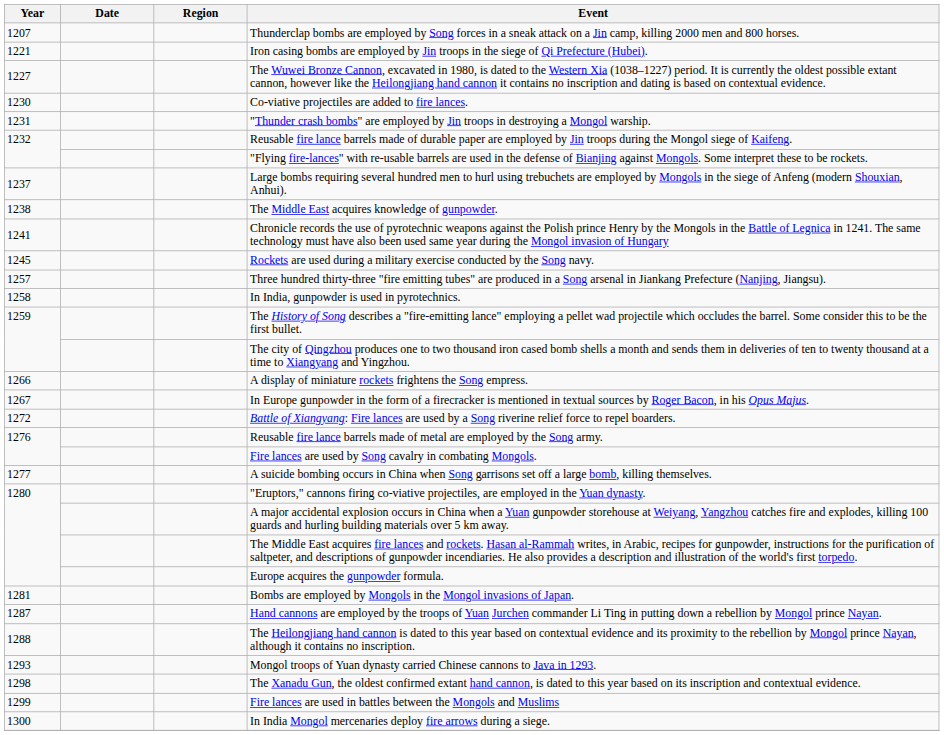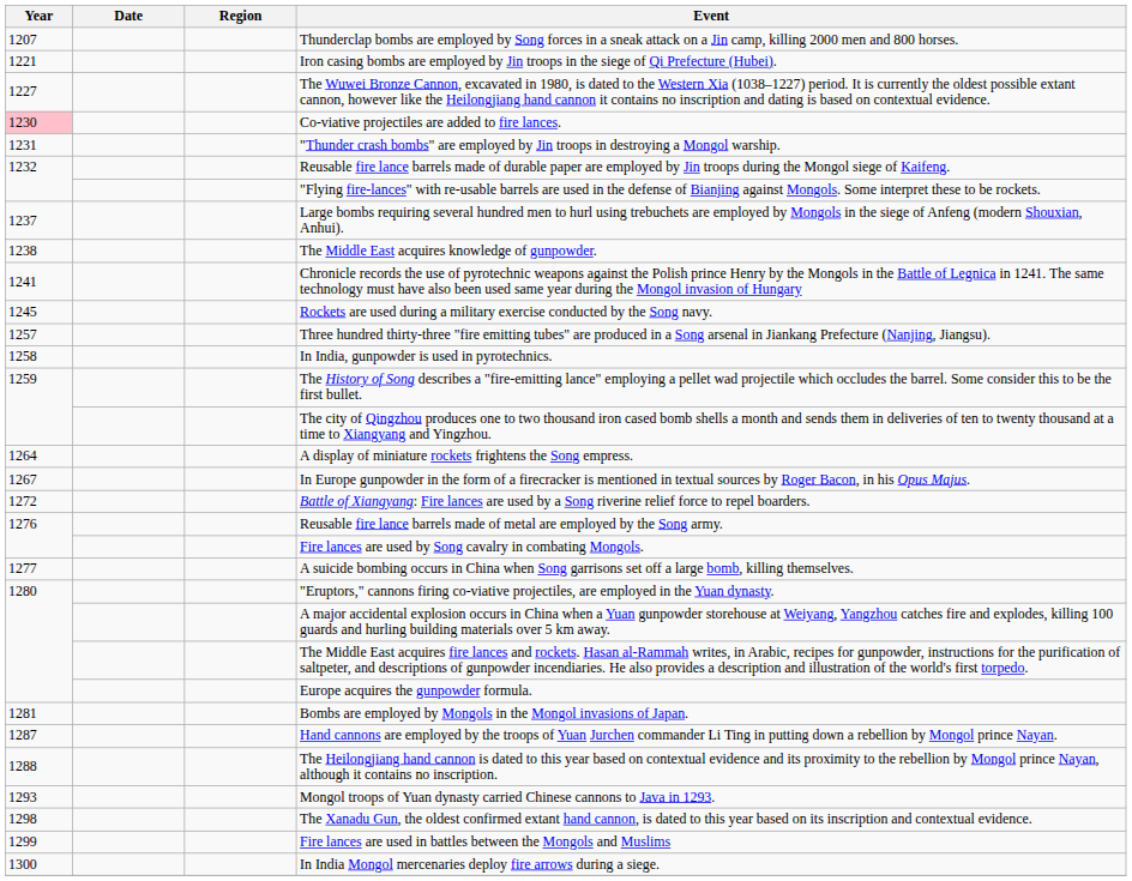 <table class="wikitable" width="100%">
 <tr>
 <th style="width:6%">Year</th>
 <th style="width:10%">Date</th>
 <th style="width:10%">Region</th>
 <th>Event</th>
 </tr>
 <tr>
 <td>1207</td>
 <td></td>
 <td></td>
 <td>Thunderclap bombs are employed by <a href='#'>Song</a> forces in a sneak attack on a <a href='#'>Jin</a> camp, killing 2000 men and 800 horses.</td>
 </tr>
 <tr>
 <td>1221</td>
 <td></td>
 <td></td>
 <td>Iron casing bombs are employed by <a href='#'>Jin</a> troops in the siege of <a href='#'>Qi Prefecture (Hubei)</a>.</td>
 </tr>
 <tr>
 <td>1227</td>
 <td></td>
 <td></td>
 <td>The <a href='#'>Wuwei Bronze Cannon</a>, excavated in 1980, is dated to the <a href='#'>Western Xia</a> (1038–1227) period. It is currently the oldest possible extant cannon, however like the <a href='#'>Heilongjiang hand cannon</a> it contains no inscription and dating is based on contextual evidence.</td>
 </tr>
 <tr>
-<td>1230</td>
+<td style="background: pink;">1230</td>
 <td></td>
 <td></td>
 <td>Co-viative projectiles are added to <a href='#'>fire lances</a>.</td>
 </tr>
 <tr>
 <td>1231</td>
 <td></td>
 <td></td>
 <td>"<a href='#'>Thunder crash bombs</a>" are employed by <a href='#'>Jin</a> troops in destroying a <a href='#'>Mongol</a> warship.</td>
 </tr>
 <tr>
 <td rowspan="2" valign="top">1232</td>
 <td></td>
 <td></td>
 <td>Reusable <a href='#'>fire lance</a> barrels made of durable paper are employed by <a href='#'>Jin</a> troops during the Mongol siege of <a href='#'>Kaifeng</a>.</td>
 </tr>
 <tr>
 <td></td>
 <td></td>
 <td>"Flying <a href='#'>fire-lances</a>" with re-usable barrels are used in the defense of <a href='#'>Bianjing</a> against <a href='#'>Mongols</a>. Some interpret these to be rockets.</td>
 </tr>
 <tr>
 <td>1237</td>
 <td></td>
 <td></td>
 <td>Large bombs requiring several hundred men to hurl using trebuchets are employed by <a href='#'>Mongols</a> in the siege of Anfeng (modern <a href='#'>Shouxian</a>, Anhui).</td>
 </tr>
 <tr>
 <td>1238</td>
 <td></td>
 <td></td>
 <td>The <a href='#'>Middle East</a> acquires knowledge of <a href='#'>gunpowder</a>.</td>
 </tr>
 <tr>
 <td>1241</td>
 <td></td>
 <td></td>
 <td>Chronicle records the use of pyrotechnic weapons against the Polish prince Henry by the Mongols in the <a href='#'>Battle of Legnica</a> in 1241. The same technology must have also been used same year during the <a href='#'>Mongol invasion of Hungary</a></td>
 </tr>
 <tr>
 <td>1245</td>
 <td></td>
 <td></td>
 <td><a href='#'>Rockets</a> are used during a military exercise conducted by the <a href='#'>Song</a> navy.</td>
 </tr>
 <tr>
 <td>1257</td>
 <td></td>
 <td></td>
 <td>Three hundred thirty-three "fire emitting tubes" are produced in a <a href='#'>Song</a> arsenal in Jiankang Prefecture (<a href='#'>Nanjing</a>, Jiangsu).</td>
 </tr>
 <tr>
 <td>1258</td>
 <td></td>
 <td></td>
 <td>In India, gunpowder is used in pyrotechnics.</td>
 </tr>
 <tr>
 <td rowspan="2" valign="top">1259</td>
 <td></td>
 <td></td>
 <td>The <em><a href='#'>History of Song</a></em> describes a "fire-emitting lance" employing a pellet wad projectile which occludes the barrel. Some consider this to be the first bullet.</td>
 </tr>
 <tr>
 <td></td>
 <td></td>
 <td>The city of <a href='#'>Qingzhou</a> produces one to two thousand iron cased bomb shells a month and sends them in deliveries of ten to twenty thousand at a time to <a href='#'>Xiangyang</a> and Yingzhou.</td>
 </tr>
 <tr>
-<td>1266</td>
+<td>1264</td>
 <td></td>
 <td></td>
 <td>A display of miniature <a href='#'>rockets</a> frightens the <a href='#'>Song</a> empress.</td>
 </tr>
 <tr>
 <td>1267</td>
 <td></td>
 <td></td>
 <td>In Europe gunpowder in the form of a firecracker is mentioned in textual sources by <a href='#'>Roger Bacon</a>, in his <em><a href='#'>Opus Majus</a></em>.</td>
 </tr>
 <tr>
 <td>1272</td>
 <td></td>
 <td></td>
 <td><em><a href='#'>Battle of Xiangyang</a></em>: <a href='#'>Fire lances</a> are used by a <a href='#'>Song</a> riverine relief force to repel boarders.</td>
 </tr>
 <tr>
 <td rowspan="2" valign="top">1276</td>
 <td></td>
 <td></td>
 <td>Reusable <a href='#'>fire lance</a> barrels made of metal are employed by the <a href='#'>Song</a> army.</td>
 </tr>
 <tr>
 <td></td>
 <td></td>
 <td><a href='#'>Fire lances</a> are used by <a href='#'>Song</a> cavalry in combating <a href='#'>Mongols</a>.</td>
 </tr>
 <tr>
 <td>1277</td>
 <td></td>
 <td></td>
 <td>A suicide bombing occurs in China when <a href='#'>Song</a> garrisons set off a large <a href='#'>bomb</a>, killing themselves.</td>
 </tr>
 <tr>
 <td rowspan="4" valign="top">1280</td>
 <td></td>
 <td></td>
 <td>"Eruptors," cannons firing co-viative projectiles, are employed in the <a href='#'>Yuan dynasty</a>.</td>
 </tr>
 <tr>
 <td></td>
 <td></td>
 <td>A major accidental explosion occurs in China when a <a href='#'>Yuan</a> gunpowder storehouse at <a href='#'>Weiyang</a>, <a href='#'>Yangzhou</a> catches fire and explodes, killing 100 guards and hurling building materials over 5 km away.</td>
 </tr>
 <tr>
 <td></td>
 <td></td>
 <td>The Middle East acquires <a href='#'>fire lances</a> and <a href='#'>rockets</a>. <a href='#'>Hasan al-Rammah</a> writes, in Arabic, recipes for gunpowder, instructions for the purification of saltpeter, and descriptions of gunpowder incendiaries. He also provides a description and illustration of the world's first <a href='#'>torpedo</a>.</td>
 </tr>
 <tr>
 <td></td>
 <td></td>
 <td>Europe acquires the <a href='#'>gunpowder</a> formula.</td>
 </tr>
 <tr>
 <td>1281</td>
 <td></td>
 <td></td>
 <td>Bombs are employed by <a href='#'>Mongols</a> in the <a href='#'>Mongol invasions of Japan</a>.</td>
 </tr>
 <tr>
 <td>1287</td>
 <td></td>
 <td></td>
 <td><a href='#'>Hand cannons</a> are employed by the troops of <a href='#'>Yuan</a> <a href='#'>Jurchen</a> commander Li Ting in putting down a rebellion by <a href='#'>Mongol</a> prince <a href='#'>Nayan</a>.</td>
 </tr>
 <tr>
 <td>1288</td>
 <td></td>
 <td></td>
 <td>The <a href='#'>Heilongjiang hand cannon</a> is dated to this year based on contextual evidence and its proximity to the rebellion by <a href='#'>Mongol</a> prince <a href='#'>Nayan</a>, although it contains no inscription.</td>
 </tr>
 <tr>
 <td>1293</td>
 <td></td>
 <td></td>
 <td>Mongol troops of Yuan dynasty carried Chinese cannons to <a href='#'>Java in 1293</a>.</td>
 </tr>
 <tr>
 <td>1298</td>
 <td></td>
 <td></td>
 <td>The <a href='#'>Xanadu Gun</a>, the oldest confirmed extant <a href='#'>hand cannon</a>, is dated to this year based on its inscription and contextual evidence.</td>
 </tr>
 <tr>
 <td>1299</td>
 <td></td>
 <td></td>
 <td><a href='#'>Fire lances</a> are used in battles between the <a href='#'>Mongols</a> and <a href='#'>Muslims</a></td>
 </tr>
 <tr>
 <td>1300</td>
 <td></td>
 <td></td>
 <td>In India <a href='#'>Mongol</a> mercenaries deploy <a href='#'>fire arrows</a> during a siege.</td>
 </tr>
 <tr>
 </tr>
 </table>
